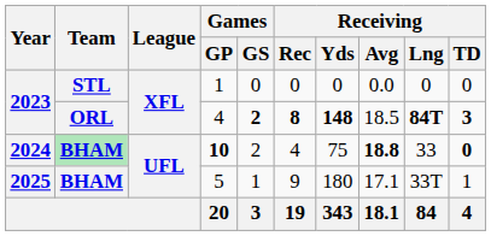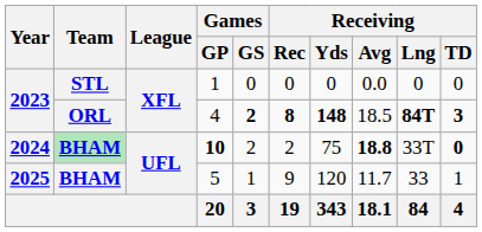 <table class="wikitable" style="text-align:center;">
 <tr>
 <th rowspan="2">Year</th>
 <th rowspan="2">Team</th>
 <th rowspan="2">League</th>
 <th colspan="2">Games</th>
 <th colspan="5">Receiving</th>
 </tr>
 <tr>
 <th>GP</th>
 <th>GS</th>
 <th>Rec</th>
 <th>Yds</th>
 <th>Avg</th>
 <th>Lng</th>
 <th>TD</th>
 </tr>
 <tr>
 <th rowspan="2"><a href='#'>2023</a></th>
 <th><a href='#'>STL</a></th>
 <th rowspan="2"><a href='#'>XFL</a></th>
 <td>1</td>
 <td>0</td>
 <td>0</td>
 <td>0</td>
 <td>0.0</td>
 <td>0</td>
 <td>0</td>
 </tr>
 <tr>
 <th><a href='#'>ORL</a></th>
 <td>4</td>
 <td><strong>2</strong></td>
 <td><strong>8</strong></td>
 <td><strong>148</strong></td>
 <td>18.5</td>
 <td><strong>84T</strong></td>
 <td><strong>3</strong></td>
 </tr>
 <tr>
 <th><a href='#'>2024</a></th>
 <th style="background:#afe6ba;"><a href='#'>BHAM</a></th>
 <th rowspan="2"><a href='#'>UFL</a></th>
 <td><strong>10</strong></td>
 <td>2</td>
-<td>4</td>
+<td>2</td>
 <td>75</td>
 <td><strong>18.8</strong></td>
-<td>33</td>
+<td>33T</td>
 <td><strong>0</strong></td>
 </tr>
 <tr>
 <th><a href='#'>2025</a></th>
 <th><a href='#'>BHAM</a></th>
 <td>5</td>
 <td>1</td>
 <td>9</td>
-<td>180</td>
-<td>17.1</td>
-<td>33T</td>
+<td>120</td>
+<td>11.7</td>
+<td>33</td>
 <td>1</td>
 </tr>
 <tr>
 <th colspan="3"></th>
 <th>20</th>
 <th>3</th>
 <th>19</th>
 <th>343</th>
 <th>18.1</th>
 <th>84</th>
 <th>4</th>
 </tr>
 </table>
